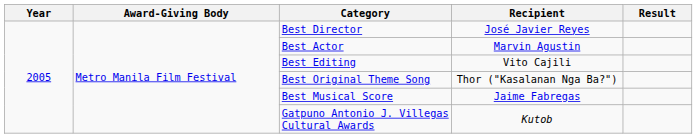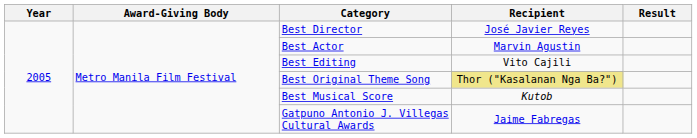 <table | class="wikitable sortable">
 <tr>
 <th width="10%">Year</th>
 <th width="30%">Award-Giving Body</th>
 <th width="25%">Category</th>
 <th width="25%">Recipient</th>
 <th width="10%">Result</th>
 </tr>
 <tr>
 <td rowspan="6" align="center"><a href='#'>2005</a></td>
 <td rowspan="6" align="left"><a href='#'>Metro Manila Film Festival</a></td>
 <td align="left"><a href='#'>Best Director</a></td>
 <td align="center"><a href='#'>José Javier Reyes</a></td>
 <td></td>
 </tr>
 <tr>
 <td align="left"><a href='#'>Best Actor</a></td>
 <td align="center"><a href='#'>Marvin Agustin</a></td>
 <td></td>
 </tr>
 <tr>
 <td align="left"><a href='#'>Best Editing</a></td>
 <td align="center">Vito Cajili</td>
 <td></td>
 </tr>
 <tr>
 <td align="left"><a href='#'>Best Original Theme Song</a></td>
-<td align="center">Thor ("Kasalanan Nga Ba?")</td>
+<td align="center" style="background: khaki;">Thor ("Kasalanan Nga Ba?")</td>
 <td></td>
 </tr>
 <tr>
 <td align="left"><a href='#'>Best Musical Score</a></td>
-<td align="center"><a href='#'>Jaime Fabregas</a></td>
+<td align="center"><em>Kutob</em></td>
 <td></td>
 </tr>
 <tr>
 <td align="left"><a href='#'>Gatpuno Antonio J. Villegas Cultural Awards</a></td>
-<td align="center"><em>Kutob</em></td>
+<td align="center"><a href='#'>Jaime Fabregas</a></td>
 <td></td>
 </tr>
 </table>
